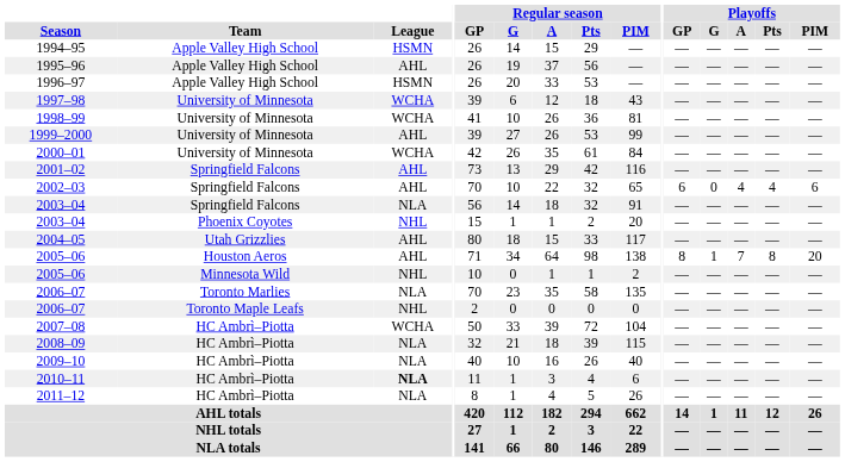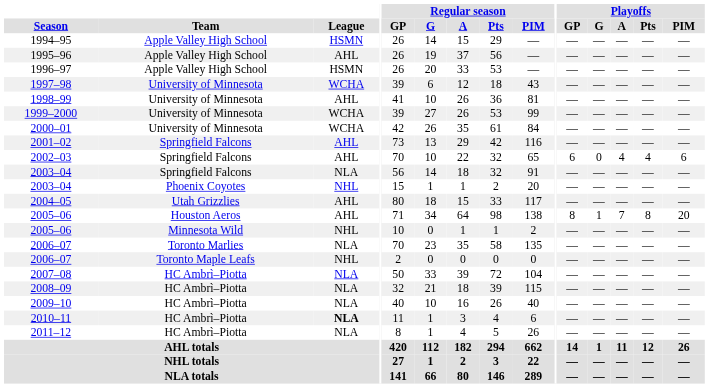 <table border="0" cellpadding="1" cellspacing="0" style="text-align:center; width:60em">
 <tr bgcolor="#e0e0e0">
 <th colspan="3"  bgcolor="#ffffff"></th>
 <th rowspan="99" bgcolor="#ffffff"></th>
 <th colspan="5"><a href='#'>Regular season</a></th>
 <th rowspan="99" bgcolor="#ffffff"></th>
 <th colspan="5"><a href='#'>Playoffs</a></th>
 </tr>
 <tr bgcolor="#e0e0e0">
 <th><a href='#'>Season</a></th>
 <th>Team</th>
 <th>League</th>
 <th>GP</th>
 <th><a href='#'>G</a></th>
 <th><a href='#'>A</a></th>
 <th><a href='#'>Pts</a></th>
 <th><a href='#'>PIM</a></th>
 <th>GP</th>
 <th>G</th>
 <th>A</th>
 <th>Pts</th>
 <th>PIM</th>
 </tr>
 <tr>
 <td>1994–95</td>
 <td><a href='#'>Apple Valley High School</a></td>
 <td><a href='#'>HSMN</a></td>
 <td>26</td>
 <td>14</td>
 <td>15</td>
 <td>29</td>
 <td>—</td>
 <td>—</td>
 <td>—</td>
 <td>—</td>
 <td>—</td>
 <td>—</td>
 </tr>
 <tr bgcolor="#f0f0f0">
 <td>1995–96</td>
 <td>Apple Valley High School</td>
 <td>AHL</td>
 <td>26</td>
 <td>19</td>
 <td>37</td>
 <td>56</td>
 <td>—</td>
 <td>—</td>
 <td>—</td>
 <td>—</td>
 <td>—</td>
 <td>—</td>
 </tr>
 <tr>
 <td>1996–97</td>
 <td>Apple Valley High School</td>
 <td>HSMN</td>
 <td>26</td>
 <td>20</td>
 <td>33</td>
 <td>53</td>
 <td>—</td>
 <td>—</td>
 <td>—</td>
 <td>—</td>
 <td>—</td>
 <td>—</td>
 </tr>
 <tr bgcolor="#f0f0f0">
 <td><a href='#'>1997–98</a></td>
 <td><a href='#'>University of Minnesota</a></td>
 <td><a href='#'>WCHA</a></td>
 <td>39</td>
 <td>6</td>
 <td>12</td>
 <td>18</td>
 <td>43</td>
 <td>—</td>
 <td>—</td>
 <td>—</td>
 <td>—</td>
 <td>—</td>
 </tr>
 <tr>
 <td><a href='#'>1998–99</a></td>
 <td>University of Minnesota</td>
-<td>WCHA</td>
+<td>AHL</td>
 <td>41</td>
 <td>10</td>
 <td>26</td>
 <td>36</td>
 <td>81</td>
 <td>—</td>
 <td>—</td>
 <td>—</td>
 <td>—</td>
 <td>—</td>
 </tr>
 <tr bgcolor="#f0f0f0">
 <td><a href='#'>1999–2000</a></td>
 <td>University of Minnesota</td>
-<td>AHL</td>
+<td>WCHA</td>
 <td>39</td>
 <td>27</td>
 <td>26</td>
 <td>53</td>
 <td>99</td>
 <td>—</td>
 <td>—</td>
 <td>—</td>
 <td>—</td>
 <td>—</td>
 </tr>
 <tr>
 <td><a href='#'>2000–01</a></td>
 <td>University of Minnesota</td>
 <td>WCHA</td>
 <td>42</td>
 <td>26</td>
 <td>35</td>
 <td>61</td>
 <td>84</td>
 <td>—</td>
 <td>—</td>
 <td>—</td>
 <td>—</td>
 <td>—</td>
 </tr>
 <tr bgcolor="#f0f0f0">
 <td><a href='#'>2001–02</a></td>
 <td><a href='#'>Springfield Falcons</a></td>
 <td><a href='#'>AHL</a></td>
 <td>73</td>
 <td>13</td>
 <td>29</td>
 <td>42</td>
 <td>116</td>
 <td>—</td>
 <td>—</td>
 <td>—</td>
 <td>—</td>
 <td>—</td>
 </tr>
 <tr>
 <td><a href='#'>2002–03</a></td>
 <td>Springfield Falcons</td>
 <td>AHL</td>
 <td>70</td>
 <td>10</td>
 <td>22</td>
 <td>32</td>
 <td>65</td>
 <td>6</td>
 <td>0</td>
 <td>4</td>
 <td>4</td>
 <td>6</td>
 </tr>
 <tr bgcolor="#f0f0f0">
 <td><a href='#'>2003–04</a></td>
 <td>Springfield Falcons</td>
 <td>NLA</td>
 <td>56</td>
 <td>14</td>
 <td>18</td>
 <td>32</td>
 <td>91</td>
 <td>—</td>
 <td>—</td>
 <td>—</td>
 <td>—</td>
 <td>—</td>
 </tr>
 <tr>
 <td><a href='#'>2003–04</a></td>
 <td><a href='#'>Phoenix Coyotes</a></td>
 <td><a href='#'>NHL</a></td>
 <td>15</td>
 <td>1</td>
 <td>1</td>
 <td>2</td>
 <td>20</td>
 <td>—</td>
 <td>—</td>
 <td>—</td>
 <td>—</td>
 <td>—</td>
 </tr>
 <tr bgcolor="#f0f0f0">
 <td><a href='#'>2004–05</a></td>
 <td><a href='#'>Utah Grizzlies</a></td>
 <td>AHL</td>
 <td>80</td>
 <td>18</td>
 <td>15</td>
 <td>33</td>
 <td>117</td>
 <td>—</td>
 <td>—</td>
 <td>—</td>
 <td>—</td>
 <td>—</td>
 </tr>
 <tr>
 <td><a href='#'>2005–06</a></td>
 <td><a href='#'>Houston Aeros</a></td>
 <td>AHL</td>
 <td>71</td>
 <td>34</td>
 <td>64</td>
 <td>98</td>
 <td>138</td>
 <td>8</td>
 <td>1</td>
 <td>7</td>
 <td>8</td>
 <td>20</td>
 </tr>
 <tr bgcolor="#f0f0f0">
 <td><a href='#'>2005–06</a></td>
 <td><a href='#'>Minnesota Wild</a></td>
 <td>NHL</td>
 <td>10</td>
 <td>0</td>
 <td>1</td>
 <td>1</td>
 <td>2</td>
 <td>—</td>
 <td>—</td>
 <td>—</td>
 <td>—</td>
 <td>—</td>
 </tr>
 <tr>
 <td><a href='#'>2006–07</a></td>
 <td><a href='#'>Toronto Marlies</a></td>
 <td>NLA</td>
 <td>70</td>
 <td>23</td>
 <td>35</td>
 <td>58</td>
 <td>135</td>
 <td>—</td>
 <td>—</td>
 <td>—</td>
 <td>—</td>
 <td>—</td>
 </tr>
 <tr bgcolor="#f0f0f0">
 <td><a href='#'>2006–07</a></td>
 <td><a href='#'>Toronto Maple Leafs</a></td>
 <td>NHL</td>
 <td>2</td>
 <td>0</td>
 <td>0</td>
 <td>0</td>
 <td>0</td>
 <td>—</td>
 <td>—</td>
 <td>—</td>
 <td>—</td>
 <td>—</td>
 </tr>
 <tr>
 <td><a href='#'>2007–08</a></td>
 <td><a href='#'>HC Ambrì–Piotta</a></td>
-<td>WCHA</td>
+<td><a href='#'>NLA</a></td>
 <td>50</td>
 <td>33</td>
 <td>39</td>
 <td>72</td>
 <td>104</td>
 <td>—</td>
 <td>—</td>
 <td>—</td>
 <td>—</td>
 <td>—</td>
 </tr>
 <tr bgcolor="#f0f0f0">
 <td><a href='#'>2008–09</a></td>
 <td>HC Ambrì–Piotta</td>
 <td>NLA</td>
 <td>32</td>
 <td>21</td>
 <td>18</td>
 <td>39</td>
 <td>115</td>
 <td>—</td>
 <td>—</td>
 <td>—</td>
 <td>—</td>
 <td>—</td>
 </tr>
 <tr>
 <td><a href='#'>2009–10</a></td>
 <td>HC Ambrì–Piotta</td>
 <td>NLA</td>
 <td>40</td>
 <td>10</td>
 <td>16</td>
 <td>26</td>
 <td>40</td>
 <td>—</td>
 <td>—</td>
 <td>—</td>
 <td>—</td>
 <td>—</td>
 </tr>
 <tr bgcolor="#f0f0f0">
 <td><a href='#'>2010–11</a></td>
 <td>HC Ambrì–Piotta</td>
 <td><strong>NLA</strong></td>
 <td>11</td>
 <td>1</td>
 <td>3</td>
 <td>4</td>
 <td>6</td>
 <td>—</td>
 <td>—</td>
 <td>—</td>
 <td>—</td>
 <td>—</td>
 </tr>
 <tr>
 <td><a href='#'>2011–12</a></td>
 <td>HC Ambrì–Piotta</td>
 <td>NLA</td>
 <td>8</td>
 <td>1</td>
 <td>4</td>
 <td>5</td>
 <td>26</td>
 <td>—</td>
 <td>—</td>
 <td>—</td>
 <td>—</td>
 <td>—</td>
 </tr>
 <tr bgcolor="#e0e0e0">
 <th colspan=3>AHL totals</th>
 <th>420</th>
 <th>112</th>
 <th>182</th>
 <th>294</th>
 <th>662</th>
 <th>14</th>
 <th>1</th>
 <th>11</th>
 <th>12</th>
 <th>26</th>
 </tr>
 <tr bgcolor="#e0e0e0">
 <th colspan=3>NHL totals</th>
 <th>27</th>
 <th>1</th>
 <th>2</th>
 <th>3</th>
 <th>22</th>
 <th>—</th>
 <th>—</th>
 <th>—</th>
 <th>—</th>
 <th>—</th>
 </tr>
 <tr bgcolor="#e0e0e0">
 <th colspan=3>NLA totals</th>
 <th>141</th>
 <th>66</th>
 <th>80</th>
 <th>146</th>
 <th>289</th>
 <th>—</th>
 <th>—</th>
 <th>—</th>
 <th>—</th>
 <th>—</th>
 </tr>
 </table>
